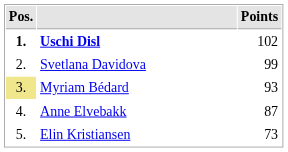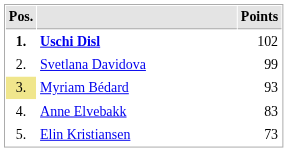 <table cellspacing="1" cellpadding="3" style="border:1px solid #AAAAAA;font-size:90%">
 <tr bgcolor="#E4E4E4">
 <th style="border-bottom:1px solid #AAAAAA" width=10>Pos.</th>
 <th style="border-bottom:1px solid #AAAAAA" width=200></th>
 <th style="border-bottom:1px solid #AAAAAA" width=20>Points</th>
 </tr>
 <tr>
 <td align="center"><strong>1.</strong></td>
 <td> <strong><a href='#'>Uschi Disl</a></strong></td>
 <td align="right">102</td>
 </tr>
 <tr>
 <td align="center">2.</td>
 <td> <a href='#'>Svetlana Davidova</a></td>
 <td align="right">99</td>
 </tr>
 <tr>
 <td align="center" style="background: khaki;">3.</td>
 <td> <a href='#'>Myriam Bédard</a></td>
 <td align="right">93</td>
 </tr>
 <tr>
 <td align="center">4.</td>
 <td> <a href='#'>Anne Elvebakk</a></td>
-<td align="right">87</td>
+<td align="right">83</td>
 </tr>
 <tr>
 <td align="center">5.</td>
 <td> <a href='#'>Elin Kristiansen</a></td>
 <td align="right">73</td>
 </tr>
 </table>
